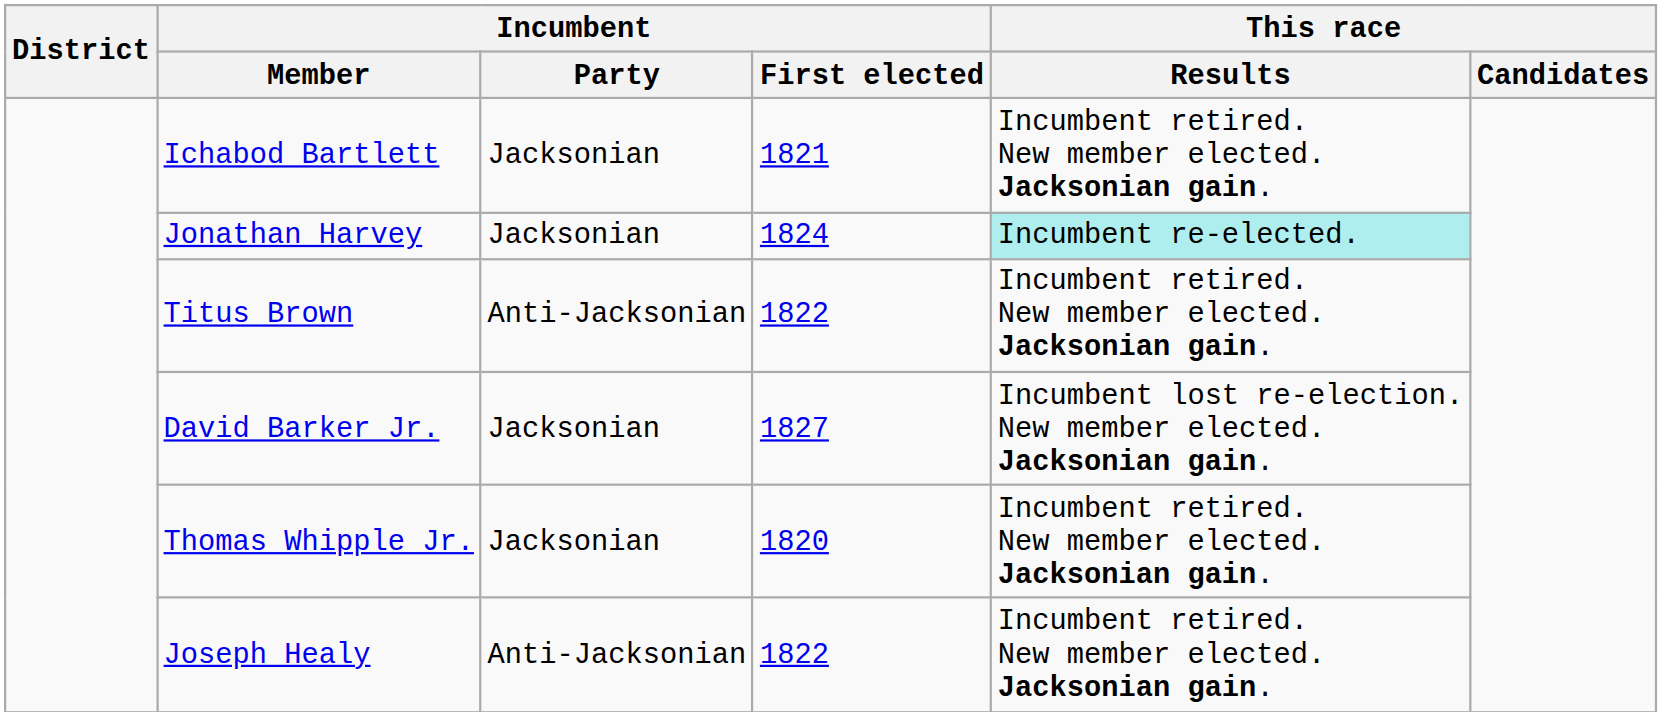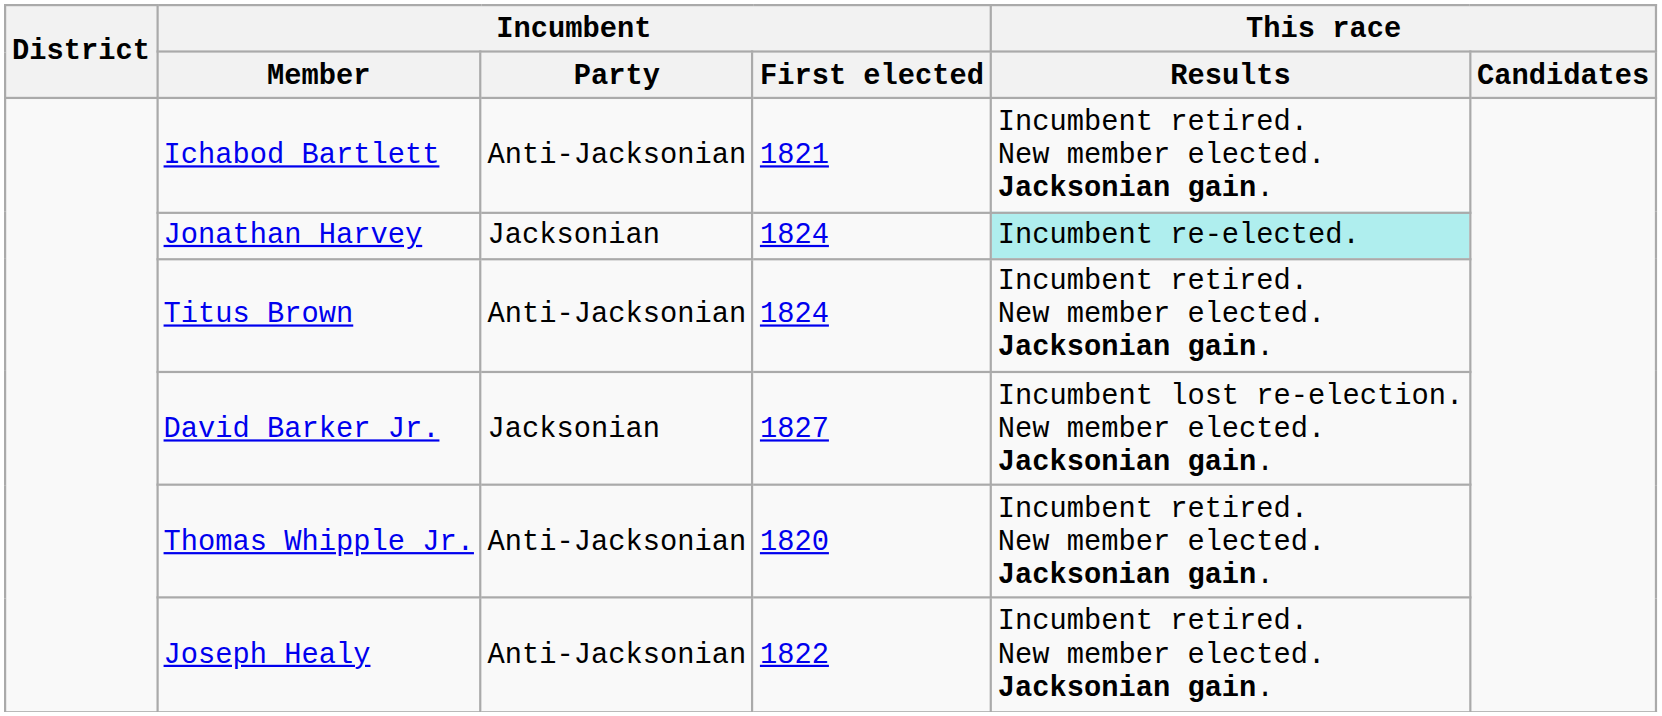 <table class=wikitable>
 <tr>
 <th rowspan=2>District</th>
 <th colspan=3>Incumbent</th>
 <th colspan=2>This race</th>
 </tr>
 <tr>
 <th>Member</th>
 <th>Party</th>
 <th>First elected</th>
 <th>Results</th>
 <th>Candidates</th>
 </tr>
 <tr>
 <td rowspan=6><br></td>
 <td><a href='#'>Ichabod Bartlett</a></td>
-<td>Jacksonian</td>
+<td>Anti-Jacksonian</td>
 <td><a href='#'>1821</a></td>
 <td>Incumbent retired.<br>New member elected.<br><strong>Jacksonian gain</strong>.</td>
 <td nowrap rowspan=6></td>
 </tr>
 <tr>
 <td><a href='#'>Jonathan Harvey</a></td>
 <td>Jacksonian</td>
 <td><a href='#'>1824</a></td>
 <td style="background: paleturquoise;">Incumbent re-elected.</td>
 </tr>
 <tr>
 <td><a href='#'>Titus Brown</a></td>
 <td>Anti-Jacksonian</td>
-<td><a href='#'>1822</a></td>
+<td><a href='#'>1824</a></td>
 <td>Incumbent retired.<br>New member elected.<br><strong>Jacksonian gain</strong>.</td>
 </tr>
 <tr>
 <td><a href='#'>David Barker Jr.</a></td>
 <td>Jacksonian</td>
 <td><a href='#'>1827</a></td>
 <td>Incumbent lost re-election.<br>New member elected.<br><strong>Jacksonian gain</strong>.</td>
 </tr>
 <tr>
 <td><a href='#'>Thomas Whipple Jr.</a></td>
-<td>Jacksonian</td>
+<td>Anti-Jacksonian</td>
 <td><a href='#'>1820</a></td>
 <td>Incumbent retired.<br>New member elected.<br><strong>Jacksonian gain</strong>.</td>
 </tr>
 <tr>
 <td><a href='#'>Joseph Healy</a></td>
 <td>Anti-Jacksonian</td>
 <td><a href='#'>1822</a></td>
 <td>Incumbent retired.<br>New member elected.<br><strong>Jacksonian gain</strong>.</td>
 </tr>
 </table>
